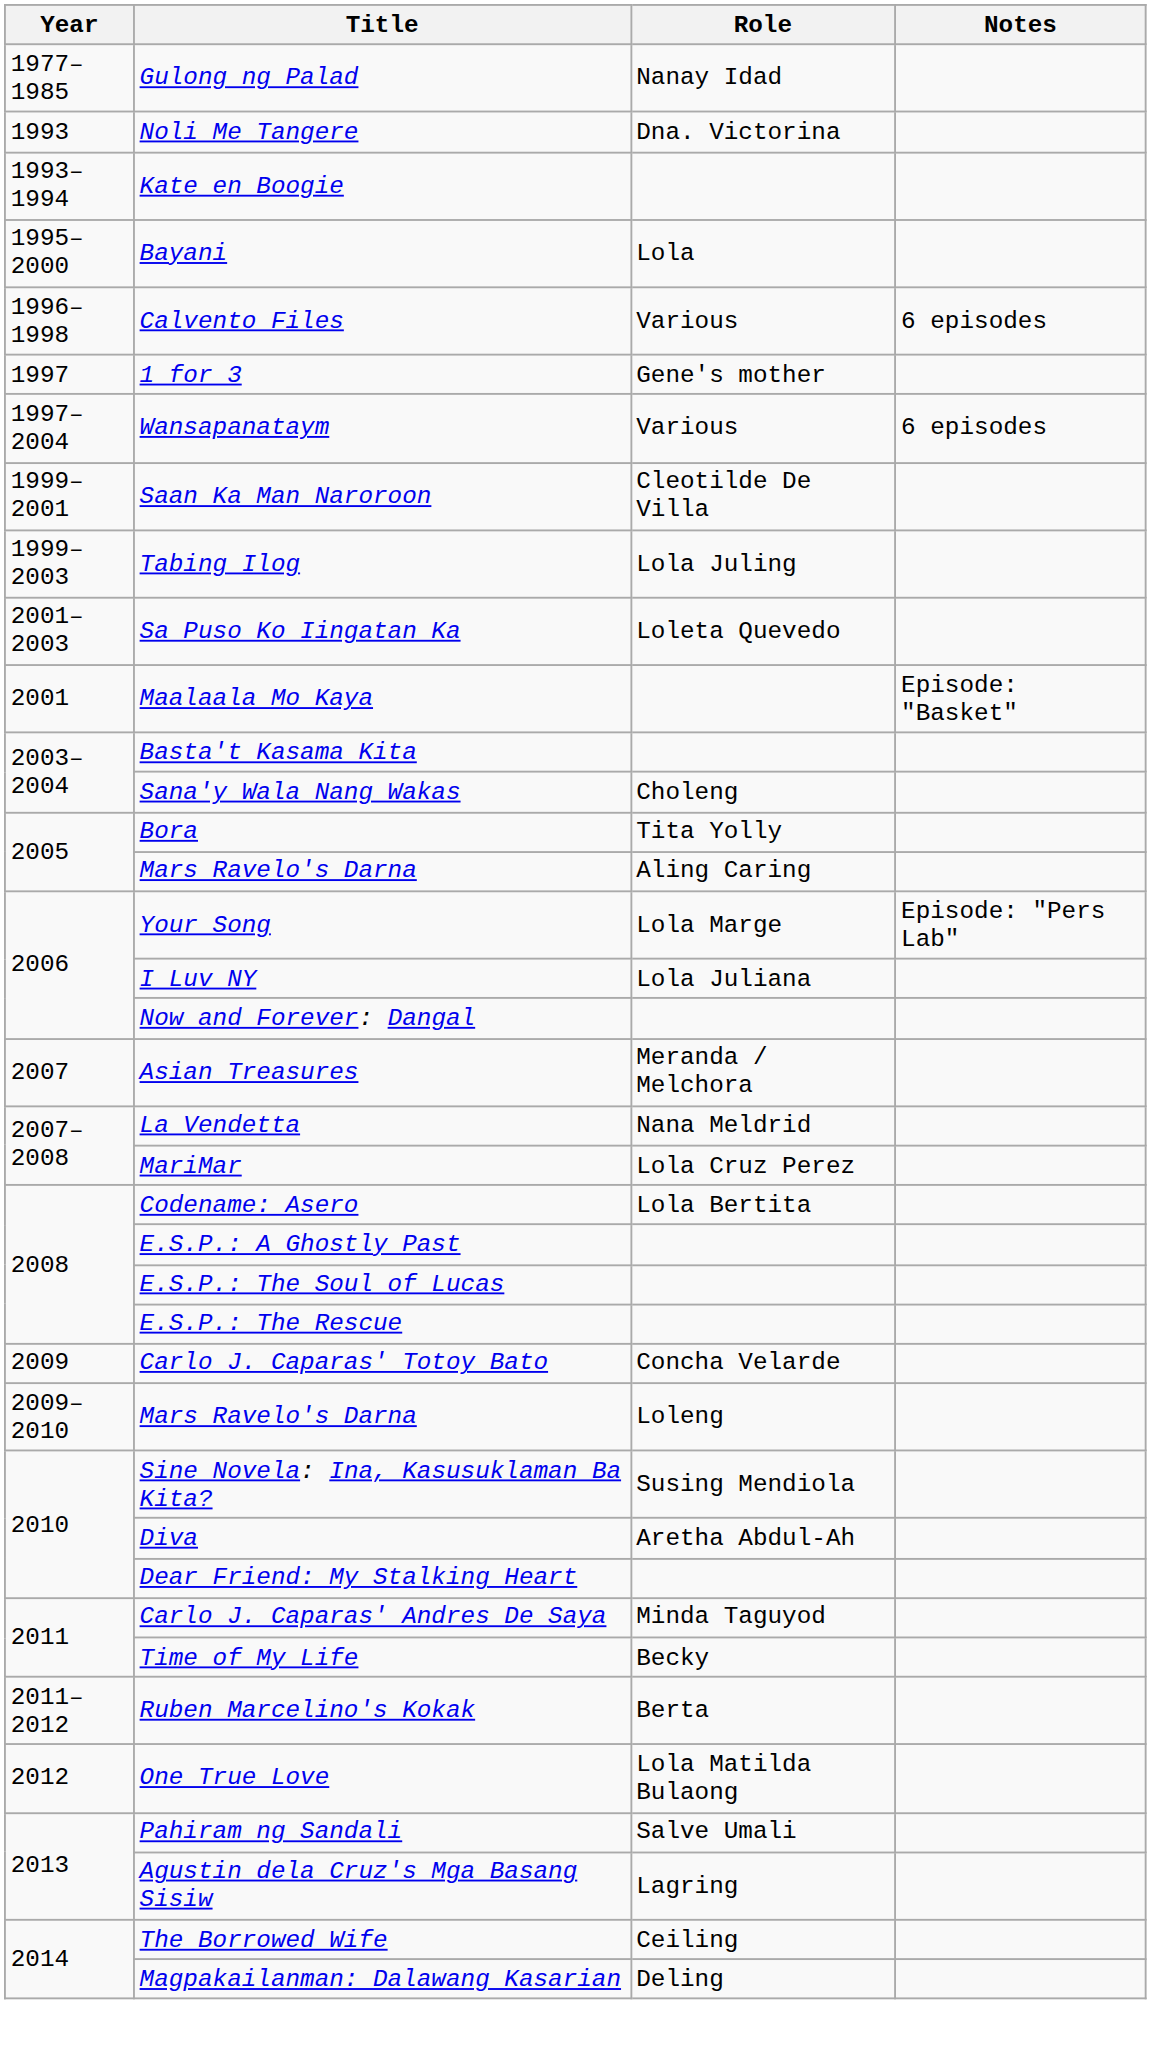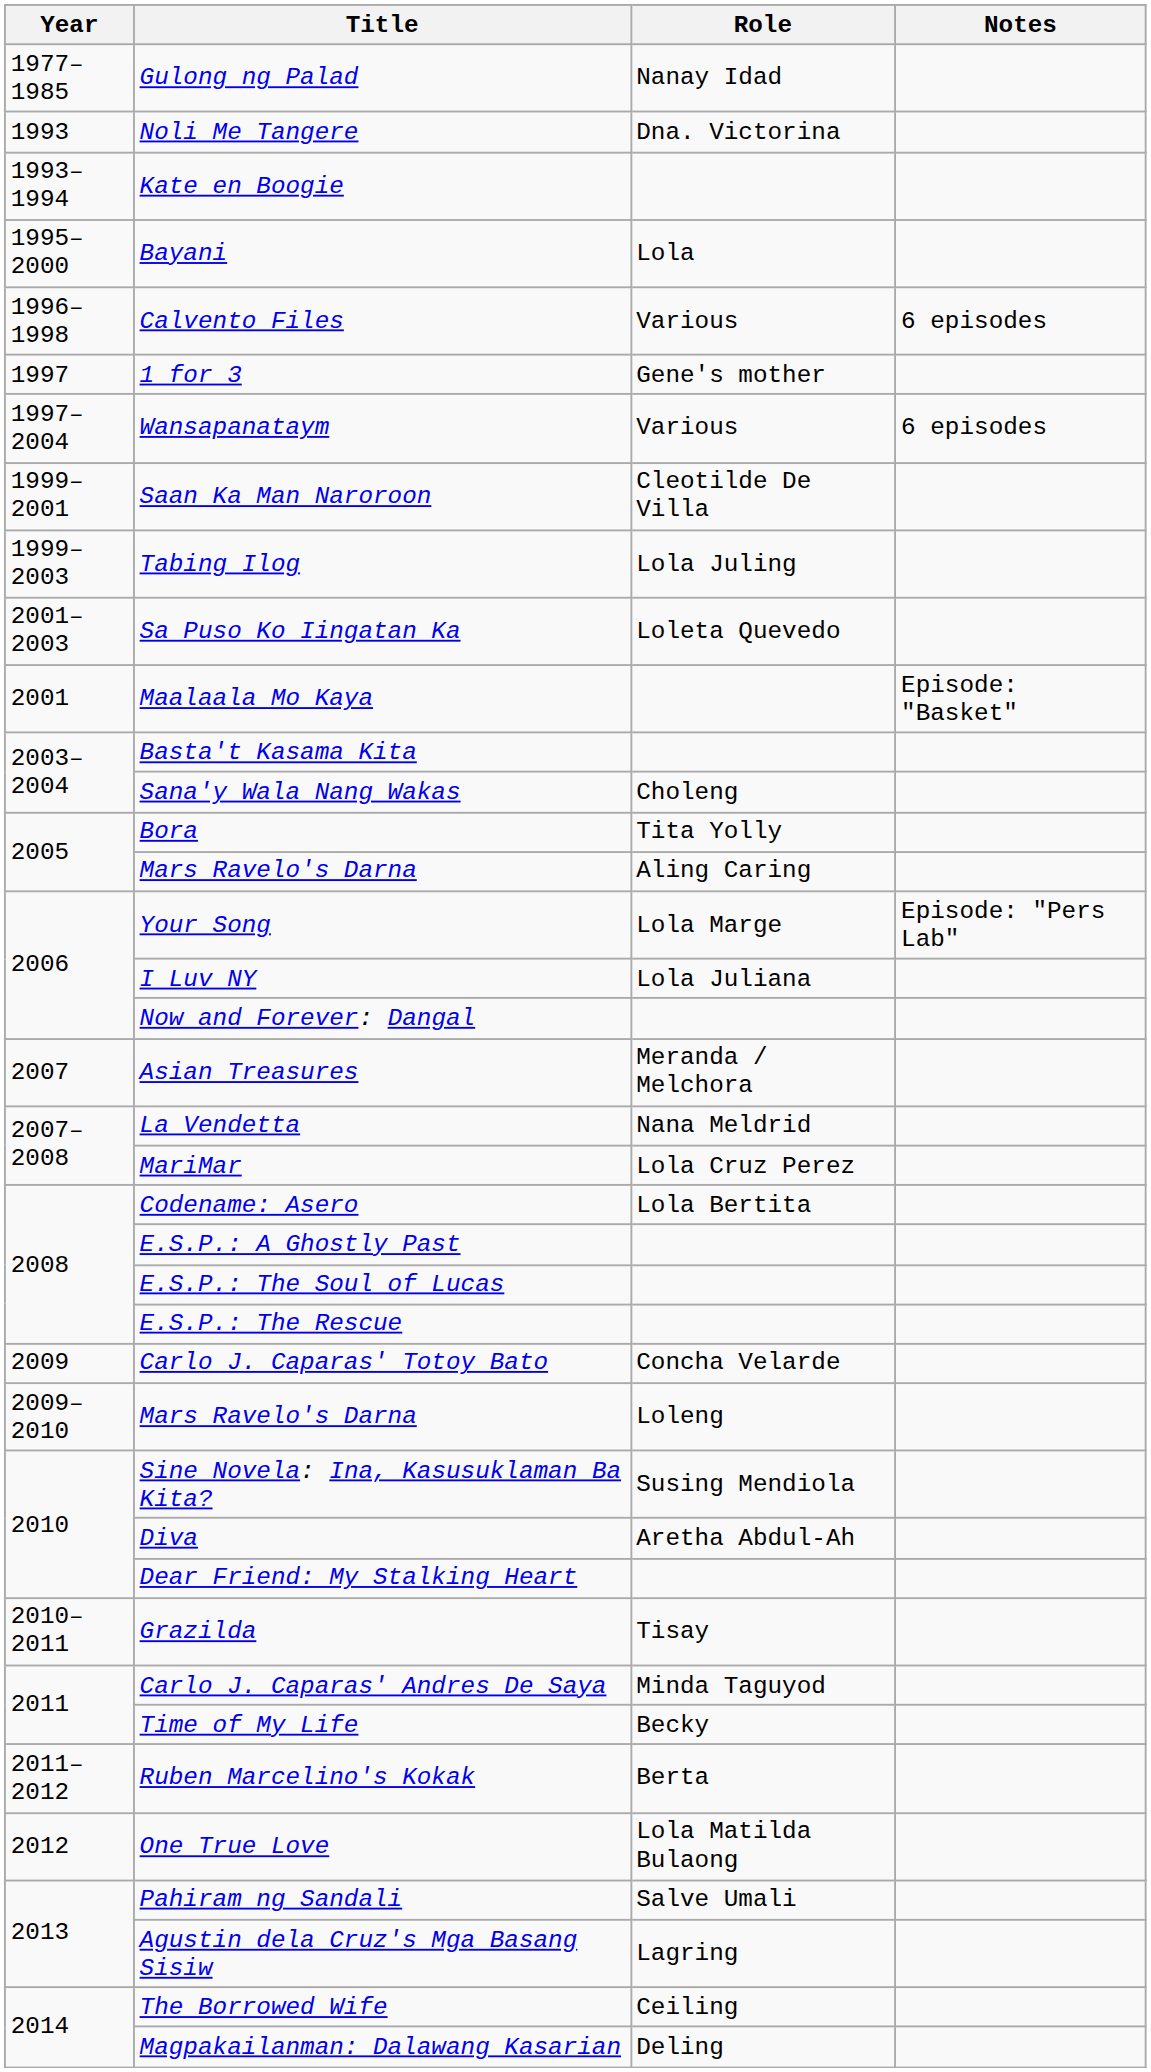 <table class="wikitable">
 <tr>
 <th>Year</th>
 <th>Title</th>
 <th>Role</th>
 <th>Notes</th>
 </tr>
 <tr>
 <td>1977–1985</td>
 <td><em><a href='#'>Gulong ng Palad</a></em></td>
 <td>Nanay Idad</td>
 <td></td>
 </tr>
 <tr>
 <td>1993</td>
 <td><em><a href='#'>Noli Me Tangere</a></em></td>
 <td>Dna. Victorina</td>
 <td></td>
 </tr>
 <tr>
 <td>1993–1994</td>
 <td><em><a href='#'>Kate en Boogie</a></em></td>
 <td></td>
 <td></td>
 </tr>
 <tr>
 <td>1995–2000</td>
 <td><em><a href='#'>Bayani</a></em></td>
 <td>Lola</td>
 <td></td>
 </tr>
 <tr>
 <td>1996–1998</td>
 <td><em><a href='#'>Calvento Files</a></em></td>
 <td>Various</td>
 <td>6 episodes</td>
 </tr>
 <tr>
 <td>1997</td>
 <td><em><a href='#'>1 for 3</a></em></td>
 <td>Gene's mother</td>
 <td></td>
 </tr>
 <tr>
 <td>1997–2004</td>
 <td><em><a href='#'>Wansapanataym</a></em></td>
 <td>Various</td>
 <td>6 episodes</td>
 </tr>
 <tr>
 <td>1999–2001</td>
 <td><em><a href='#'>Saan Ka Man Naroroon</a></em></td>
 <td>Cleotilde De Villa</td>
 <td></td>
 </tr>
 <tr>
 <td>1999–2003</td>
 <td><em><a href='#'>Tabing Ilog</a></em></td>
 <td>Lola Juling</td>
 <td></td>
 </tr>
 <tr>
 <td>2001–2003</td>
 <td><em><a href='#'>Sa Puso Ko Iingatan Ka</a></em></td>
 <td>Loleta Quevedo</td>
 <td></td>
 </tr>
 <tr>
 <td>2001</td>
 <td><em><a href='#'>Maalaala Mo Kaya</a></em></td>
 <td></td>
 <td>Episode: "Basket"</td>
 </tr>
 <tr>
 <td rowspan="2">2003–2004</td>
 <td><em><a href='#'>Basta't Kasama Kita</a></em></td>
 <td></td>
 <td></td>
 </tr>
 <tr>
 <td><em><a href='#'>Sana'y Wala Nang Wakas</a></em></td>
 <td>Choleng</td>
 <td></td>
 </tr>
 <tr>
 <td rowspan="2">2005</td>
 <td><em><a href='#'>Bora</a></em></td>
 <td>Tita Yolly</td>
 <td></td>
 </tr>
 <tr>
 <td><em><a href='#'>Mars Ravelo's Darna</a></em></td>
 <td>Aling Caring</td>
 <td></td>
 </tr>
 <tr>
 <td rowspan="3">2006</td>
 <td><em><a href='#'>Your Song</a></em></td>
 <td>Lola Marge</td>
 <td>Episode: "Pers Lab"</td>
 </tr>
 <tr>
 <td><em><a href='#'>I Luv NY</a></em></td>
 <td>Lola Juliana</td>
 <td></td>
 </tr>
 <tr>
 <td><em><a href='#'>Now and Forever</a>: <a href='#'>Dangal</a></em></td>
 <td></td>
 <td></td>
 </tr>
 <tr>
 <td>2007</td>
 <td><em><a href='#'>Asian Treasures</a></em></td>
 <td>Meranda / Melchora</td>
 <td></td>
 </tr>
 <tr>
 <td rowspan="2">2007–2008</td>
 <td><em><a href='#'>La Vendetta</a></em></td>
 <td>Nana Meldrid</td>
 <td></td>
 </tr>
 <tr>
 <td><em><a href='#'>MariMar</a></em></td>
 <td>Lola Cruz Perez</td>
 <td></td>
 </tr>
 <tr>
 <td rowspan="4">2008</td>
 <td><em><a href='#'>Codename: Asero</a></em></td>
 <td>Lola Bertita</td>
 <td></td>
 </tr>
 <tr>
 <td><em><a href='#'>E.S.P.: A Ghostly Past</a></em></td>
 <td></td>
 <td></td>
 </tr>
 <tr>
 <td><em><a href='#'>E.S.P.: The Soul of Lucas</a></em></td>
 <td></td>
 <td></td>
 </tr>
 <tr>
 <td><em><a href='#'>E.S.P.: The Rescue</a></em></td>
 <td></td>
 <td></td>
 </tr>
 <tr>
 <td>2009</td>
 <td><em><a href='#'>Carlo J. Caparas' Totoy Bato</a></em></td>
 <td>Concha Velarde</td>
 <td></td>
 </tr>
 <tr>
 <td>2009–2010</td>
 <td><em><a href='#'>Mars Ravelo's Darna</a></em></td>
 <td>Loleng</td>
 <td></td>
 </tr>
 <tr>
 <td rowspan="3">2010</td>
 <td><em><a href='#'>Sine Novela</a>: <a href='#'>Ina, Kasusuklaman Ba Kita?</a></em></td>
 <td>Susing Mendiola</td>
 <td></td>
 </tr>
 <tr>
 <td><em><a href='#'>Diva</a></em></td>
 <td>Aretha Abdul-Ah</td>
 <td></td>
 </tr>
 <tr>
 <td><em><a href='#'>Dear Friend: My Stalking Heart</a></em></td>
 <td></td>
 <td></td>
 </tr>
 <tr>
+<td>2010–2011</td>
+<td><em><a href='#'>Grazilda</a></em></td>
+<td>Tisay</td>
+<td></td>
+</tr>
+<tr>
 <td rowspan="2">2011</td>
 <td><em><a href='#'>Carlo J. Caparas' Andres De Saya</a></em></td>
 <td>Minda Taguyod</td>
 <td></td>
 </tr>
 <tr>
 <td><em><a href='#'>Time of My Life</a></em></td>
 <td>Becky</td>
 <td></td>
 </tr>
 <tr>
 <td>2011–2012</td>
 <td><em><a href='#'>Ruben Marcelino's Kokak</a></em></td>
 <td>Berta</td>
 <td></td>
 </tr>
 <tr>
 <td>2012</td>
 <td><em><a href='#'>One True Love</a></em></td>
 <td>Lola Matilda Bulaong</td>
 <td></td>
 </tr>
 <tr>
 <td rowspan="2">2013</td>
 <td><em><a href='#'>Pahiram ng Sandali</a></em></td>
 <td>Salve Umali</td>
 <td></td>
 </tr>
 <tr>
 <td><em><a href='#'>Agustin dela Cruz's Mga Basang Sisiw</a></em></td>
 <td>Lagring</td>
 <td></td>
 </tr>
 <tr>
 <td rowspan="2">2014</td>
 <td><em><a href='#'>The Borrowed Wife</a></em></td>
 <td>Ceiling</td>
 <td></td>
 </tr>
 <tr>
 <td><em><a href='#'>Magpakailanman: Dalawang Kasarian</a></em></td>
 <td>Deling</td>
 <td></td>
 </tr>
 </table>
